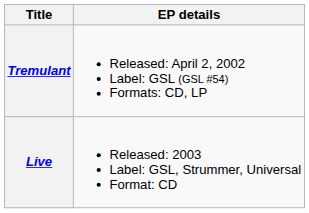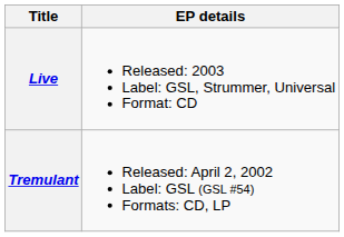 <table class="wikitable plainrowheaders">
 <tr>
 <th scope="col">Title</th>
 <th scope="col">EP details</th>
 </tr>
 <tr>
+<th scope="row"><em><a href='#'>Live</a></em></th>
+<td><br><ul><li>Released: 2003</li><li>Label: GSL, Strummer, Universal</li><li>Format: CD</li></ul></td>
+</tr>
+<tr>
 <th scope="row"><em><a href='#'>Tremulant</a></em></th>
 <td><br><ul><li>Released: April 2, 2002</li><li>Label: GSL <small>(GSL #54)</small></li><li>Formats: CD, LP</li></ul></td>
 </tr>
-<tr>
-<th scope="row"><em><a href='#'>Live</a></em></th>
-<td><br><ul><li>Released: 2003</li><li>Label: GSL, Strummer, Universal</li><li>Format: CD</li></ul></td>
-</tr>
 </table>
